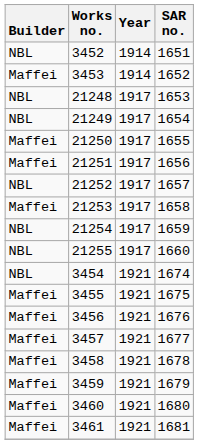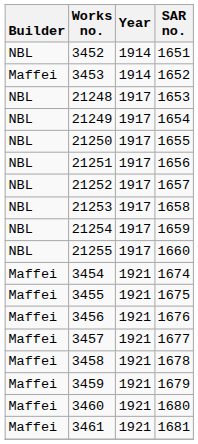 <table class="wikitable collapsible collapsed sortable" style="margin:0.5em auto; font-size:100%;">
 <tr>
 <th><br>Builder</th>
 <th>Works<br>no.</th>
 <th>Year<br></th>
 <th>SAR<br>no.</th>
 </tr>
 <tr>
 <td>NBL</td>
 <td>3452</td>
 <td>1914</td>
 <td>1651</td>
 </tr>
 <tr>
 <td>Maffei</td>
 <td>3453</td>
 <td>1914</td>
 <td>1652</td>
 </tr>
 <tr>
 <td>NBL</td>
 <td>21248</td>
 <td>1917</td>
 <td>1653</td>
 </tr>
 <tr>
 <td>NBL</td>
 <td>21249</td>
 <td>1917</td>
 <td>1654</td>
 </tr>
 <tr>
-<td>Maffei</td>
+<td>NBL</td>
 <td>21250</td>
 <td>1917</td>
 <td>1655</td>
 </tr>
 <tr>
-<td>Maffei</td>
+<td>NBL</td>
 <td>21251</td>
 <td>1917</td>
 <td>1656</td>
 </tr>
 <tr>
 <td>NBL</td>
 <td>21252</td>
 <td>1917</td>
 <td>1657</td>
 </tr>
 <tr>
-<td>Maffei</td>
+<td>NBL</td>
 <td>21253</td>
 <td>1917</td>
 <td>1658</td>
 </tr>
 <tr>
 <td>NBL</td>
 <td>21254</td>
 <td>1917</td>
 <td>1659</td>
 </tr>
 <tr>
 <td>NBL</td>
 <td>21255</td>
 <td>1917</td>
 <td>1660</td>
 </tr>
 <tr>
-<td>NBL</td>
+<td>Maffei</td>
 <td>3454</td>
 <td>1921</td>
 <td>1674</td>
 </tr>
 <tr>
 <td>Maffei</td>
 <td>3455</td>
 <td>1921</td>
 <td>1675</td>
 </tr>
 <tr>
 <td>Maffei</td>
 <td>3456</td>
 <td>1921</td>
 <td>1676</td>
 </tr>
 <tr>
 <td>Maffei</td>
 <td>3457</td>
 <td>1921</td>
 <td>1677</td>
 </tr>
 <tr>
 <td>Maffei</td>
 <td>3458</td>
 <td>1921</td>
 <td>1678</td>
 </tr>
 <tr>
 <td>Maffei</td>
 <td>3459</td>
 <td>1921</td>
 <td>1679</td>
 </tr>
 <tr>
 <td>Maffei</td>
 <td>3460</td>
 <td>1921</td>
 <td>1680</td>
 </tr>
 <tr>
 <td>Maffei</td>
 <td>3461</td>
 <td>1921</td>
 <td>1681</td>
 </tr>
 <tr>
 </tr>
 </table>
